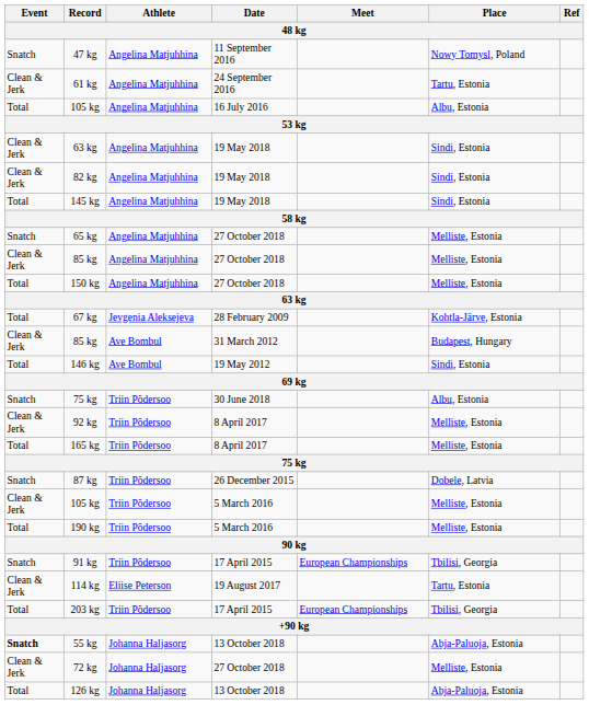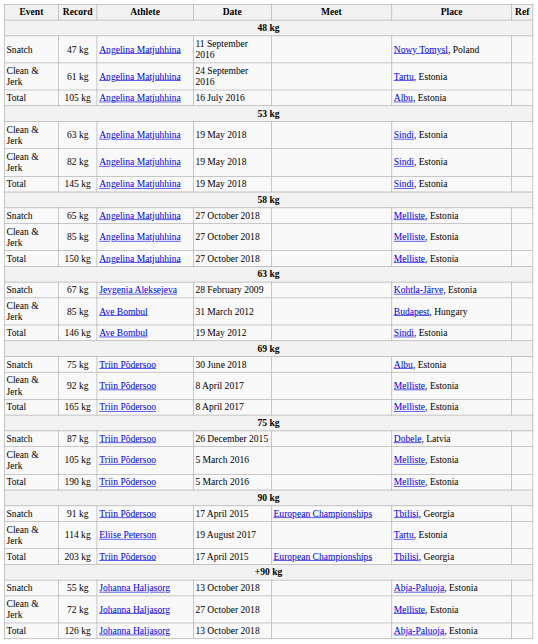 <table class="wikitable" style="font-size:95%; width: 95%;">
 <tr>
 <th width=9%>Event</th>
 <th width=6%>Record</th>
 <th width=16%>Athlete</th>
 <th width=13%>Date</th>
 <th width=20%>Meet</th>
 <th width=20%>Place</th>
 <th width=3%>Ref</th>
 </tr>
 <tr bgcolor="#DDDDDD">
 <th colspan="7">48 kg</th>
 </tr>
 <tr>
 <td>Snatch</td>
 <td align="center">47 kg</td>
 <td><a href='#'>Angelina Matjuhhina</a></td>
 <td>11 September 2016</td>
 <td></td>
 <td><a href='#'>Nowy Tomysl</a>, Poland</td>
 <td></td>
 </tr>
 <tr>
 <td>Clean & Jerk</td>
 <td align="center">61 kg</td>
 <td><a href='#'>Angelina Matjuhhina</a></td>
 <td>24 September 2016</td>
 <td></td>
 <td><a href='#'>Tartu</a>, Estonia</td>
 <td></td>
 </tr>
 <tr>
 <td>Total</td>
 <td align="center">105 kg</td>
 <td><a href='#'>Angelina Matjuhhina</a></td>
 <td>16 July 2016</td>
 <td></td>
 <td><a href='#'>Albu</a>, Estonia</td>
 <td></td>
 </tr>
 <tr bgcolor="#DDDDDD">
 <th colspan="7">53 kg</th>
 </tr>
 <tr>
 <td>Clean & Jerk</td>
 <td align="center">63 kg</td>
 <td><a href='#'>Angelina Matjuhhina</a></td>
 <td>19 May 2018</td>
 <td></td>
 <td><a href='#'>Sindi</a>, Estonia</td>
 <td></td>
 </tr>
 <tr>
 <td>Clean & Jerk</td>
 <td align="center">82 kg</td>
 <td><a href='#'>Angelina Matjuhhina</a></td>
 <td>19 May 2018</td>
 <td></td>
 <td><a href='#'>Sindi</a>, Estonia</td>
 <td></td>
 </tr>
 <tr>
 <td>Total</td>
 <td align="center">145 kg</td>
 <td><a href='#'>Angelina Matjuhhina</a></td>
 <td>19 May 2018</td>
 <td></td>
 <td><a href='#'>Sindi</a>, Estonia</td>
 <td></td>
 </tr>
 <tr bgcolor="#DDDDDD">
 <th colspan="7">58 kg</th>
 </tr>
 <tr>
 <td>Snatch</td>
 <td align="center">65 kg</td>
 <td><a href='#'>Angelina Matjuhhina</a></td>
 <td>27 October 2018</td>
 <td></td>
 <td><a href='#'>Melliste</a>, Estonia</td>
 <td></td>
 </tr>
 <tr>
 <td>Clean & Jerk</td>
 <td align="center">85 kg</td>
 <td><a href='#'>Angelina Matjuhhina</a></td>
 <td>27 October 2018</td>
 <td></td>
 <td><a href='#'>Melliste</a>, Estonia</td>
 <td></td>
 </tr>
 <tr>
 <td>Total</td>
 <td align="center">150 kg</td>
 <td><a href='#'>Angelina Matjuhhina</a></td>
 <td>27 October 2018</td>
 <td></td>
 <td><a href='#'>Melliste</a>, Estonia</td>
 <td></td>
 </tr>
 <tr bgcolor="#DDDDDD">
 <th colspan="7">63 kg</th>
 </tr>
 <tr>
-<td>Total</td>
+<td>Snatch</td>
 <td align="center">67 kg</td>
 <td><a href='#'>Jevgenia Aleksejeva</a></td>
 <td>28 February 2009</td>
 <td></td>
 <td><a href='#'>Kohtla-Järve</a>, Estonia</td>
 <td></td>
 </tr>
 <tr>
 <td>Clean & Jerk</td>
 <td align="center">85 kg</td>
 <td><a href='#'>Ave Bombul</a></td>
 <td>31 March 2012</td>
 <td></td>
 <td><a href='#'>Budapest</a>, Hungary</td>
 <td></td>
 </tr>
 <tr>
 <td>Total</td>
 <td align="center">146 kg</td>
 <td><a href='#'>Ave Bombul</a></td>
 <td>19 May 2012</td>
 <td></td>
 <td><a href='#'>Sindi</a>, Estonia</td>
 <td></td>
 </tr>
 <tr bgcolor="#DDDDDD">
 <th colspan="7">69 kg</th>
 </tr>
 <tr>
 <td>Snatch</td>
 <td align="center">75 kg</td>
 <td><a href='#'>Triin Põdersoo</a></td>
 <td>30 June 2018</td>
 <td></td>
 <td><a href='#'>Albu</a>, Estonia</td>
 <td></td>
 </tr>
 <tr>
 <td>Clean & Jerk</td>
 <td align="center">92 kg</td>
 <td><a href='#'>Triin Põdersoo</a></td>
 <td>8 April 2017</td>
 <td></td>
 <td><a href='#'>Melliste</a>, Estonia</td>
 <td></td>
 </tr>
 <tr>
 <td>Total</td>
 <td align="center">165 kg</td>
 <td><a href='#'>Triin Põdersoo</a></td>
 <td>8 April 2017</td>
 <td></td>
 <td><a href='#'>Melliste</a>, Estonia</td>
 <td></td>
 </tr>
 <tr bgcolor="#DDDDDD">
 <th colspan="7">75 kg</th>
 </tr>
 <tr>
 <td>Snatch</td>
 <td align="center">87 kg</td>
 <td><a href='#'>Triin Põdersoo</a></td>
 <td>26 December 2015</td>
 <td></td>
 <td><a href='#'>Dobele</a>, Latvia</td>
 <td></td>
 </tr>
 <tr>
 <td>Clean & Jerk</td>
 <td align="center">105 kg</td>
 <td><a href='#'>Triin Põdersoo</a></td>
 <td>5 March 2016</td>
 <td></td>
 <td><a href='#'>Melliste</a>, Estonia</td>
 <td></td>
 </tr>
 <tr>
 <td>Total</td>
 <td align="center">190 kg</td>
 <td><a href='#'>Triin Põdersoo</a></td>
 <td>5 March 2016</td>
 <td></td>
 <td><a href='#'>Melliste</a>, Estonia</td>
 <td></td>
 </tr>
 <tr bgcolor="#DDDDDD">
 <th colspan="7">90 kg</th>
 </tr>
 <tr>
 <td>Snatch</td>
 <td align="center">91 kg</td>
 <td><a href='#'>Triin Põdersoo</a></td>
 <td>17 April 2015</td>
 <td><a href='#'>European Championships</a></td>
 <td><a href='#'>Tbilisi</a>, Georgia</td>
 <td></td>
 </tr>
 <tr>
 <td>Clean & Jerk</td>
 <td align="center">114 kg</td>
 <td><a href='#'>Eliise Peterson</a></td>
 <td>19 August 2017</td>
 <td></td>
 <td><a href='#'>Tartu</a>, Estonia</td>
 <td></td>
 </tr>
 <tr>
 <td>Total</td>
 <td align="center">203 kg</td>
 <td><a href='#'>Triin Põdersoo</a></td>
 <td>17 April 2015</td>
 <td><a href='#'>European Championships</a></td>
 <td><a href='#'>Tbilisi</a>, Georgia</td>
 <td></td>
 </tr>
 <tr bgcolor="#DDDDDD">
 <th colspan="7">+90 kg</th>
 </tr>
 <tr>
-<td><strong>Snatch</strong></td>
+<td>Snatch</td>
 <td align="center">55 kg</td>
 <td><a href='#'>Johanna Haljasorg</a></td>
 <td>13 October 2018</td>
 <td></td>
 <td><a href='#'>Abja-Paluoja</a>, Estonia</td>
 <td></td>
 </tr>
 <tr>
 <td>Clean & Jerk</td>
 <td align="center">72 kg</td>
 <td><a href='#'>Johanna Haljasorg</a></td>
 <td>27 October 2018</td>
 <td></td>
 <td><a href='#'>Melliste</a>, Estonia</td>
 <td></td>
 </tr>
 <tr>
 <td>Total</td>
 <td align="center">126 kg</td>
 <td><a href='#'>Johanna Haljasorg</a></td>
 <td>13 October 2018</td>
 <td></td>
 <td><a href='#'>Abja-Paluoja</a>, Estonia</td>
 <td></td>
 </tr>
 </table>
